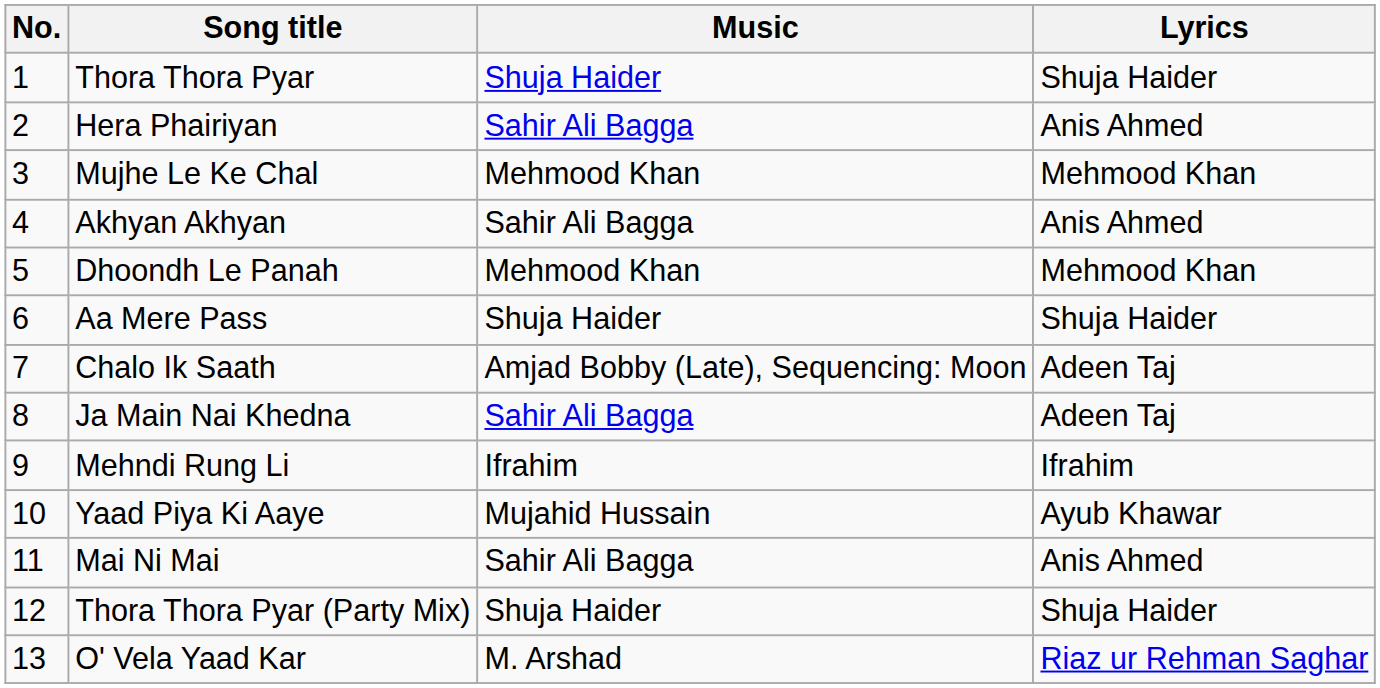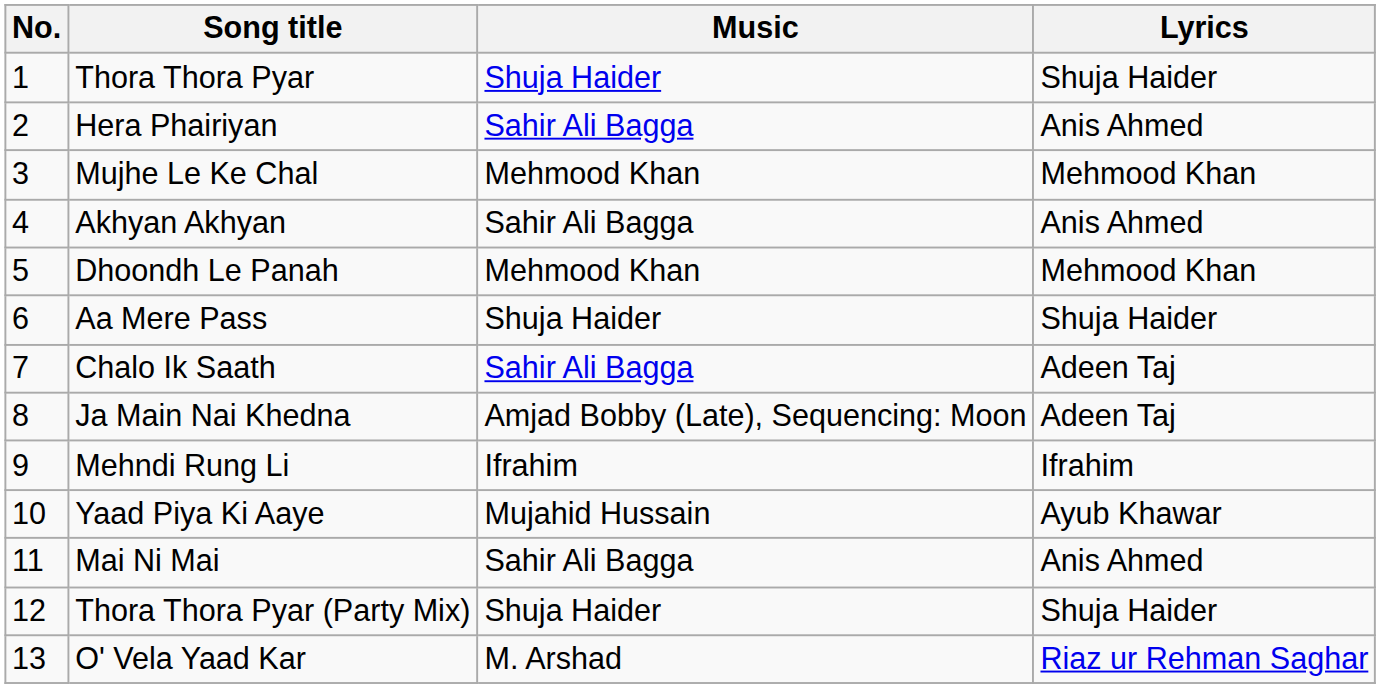 <table style="margin: 1em auto 1em auto;" class="wikitable">
 <tr>
 <th>No.</th>
 <th>Song title</th>
 <th>Music</th>
 <th>Lyrics</th>
 </tr>
 <tr>
 <td>1</td>
 <td>Thora Thora Pyar</td>
 <td><a href='#'>Shuja Haider</a></td>
 <td>Shuja Haider</td>
 </tr>
 <tr>
 <td>2</td>
 <td>Hera Phairiyan</td>
 <td><a href='#'>Sahir Ali Bagga</a></td>
 <td>Anis Ahmed</td>
 </tr>
 <tr>
 <td>3</td>
 <td>Mujhe Le Ke Chal</td>
 <td>Mehmood Khan</td>
 <td>Mehmood Khan</td>
 </tr>
 <tr>
 <td>4</td>
 <td>Akhyan Akhyan</td>
 <td>Sahir Ali Bagga</td>
 <td>Anis Ahmed</td>
 </tr>
 <tr>
 <td>5</td>
 <td>Dhoondh Le Panah</td>
 <td>Mehmood Khan</td>
 <td>Mehmood Khan</td>
 </tr>
 <tr>
 <td>6</td>
 <td>Aa Mere Pass</td>
 <td>Shuja Haider</td>
 <td>Shuja Haider</td>
 </tr>
 <tr>
 <td>7</td>
 <td>Chalo Ik Saath</td>
-<td>Amjad Bobby (Late), Sequencing: Moon</td>
+<td><a href='#'>Sahir Ali Bagga</a></td>
 <td>Adeen Taj</td>
 </tr>
 <tr>
 <td>8</td>
 <td>Ja Main Nai Khedna</td>
-<td><a href='#'>Sahir Ali Bagga</a></td>
+<td>Amjad Bobby (Late), Sequencing: Moon</td>
 <td>Adeen Taj</td>
 </tr>
 <tr>
 <td>9</td>
 <td>Mehndi Rung Li</td>
 <td>Ifrahim</td>
 <td>Ifrahim</td>
 </tr>
 <tr>
 <td>10</td>
 <td>Yaad Piya Ki Aaye</td>
 <td>Mujahid Hussain</td>
 <td>Ayub Khawar</td>
 </tr>
 <tr>
 <td>11</td>
 <td>Mai Ni Mai</td>
 <td>Sahir Ali Bagga</td>
 <td>Anis Ahmed</td>
 </tr>
 <tr>
 <td>12</td>
 <td>Thora Thora Pyar (Party Mix)</td>
 <td>Shuja Haider</td>
 <td>Shuja Haider</td>
 </tr>
 <tr>
 <td>13</td>
 <td>O' Vela Yaad Kar</td>
 <td>M. Arshad</td>
 <td><a href='#'>Riaz ur Rehman Saghar</a></td>
 </tr>
 </table>
